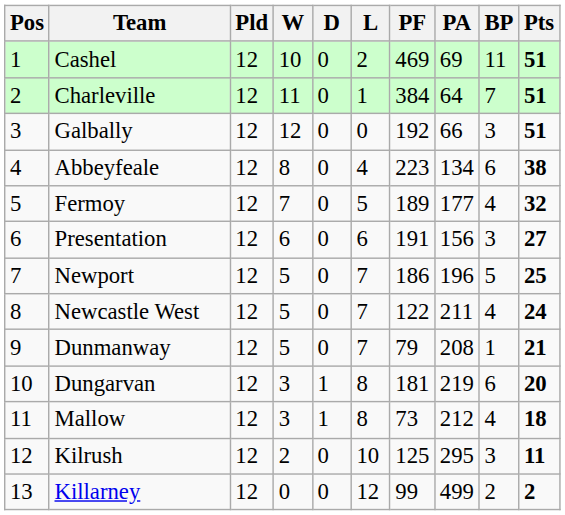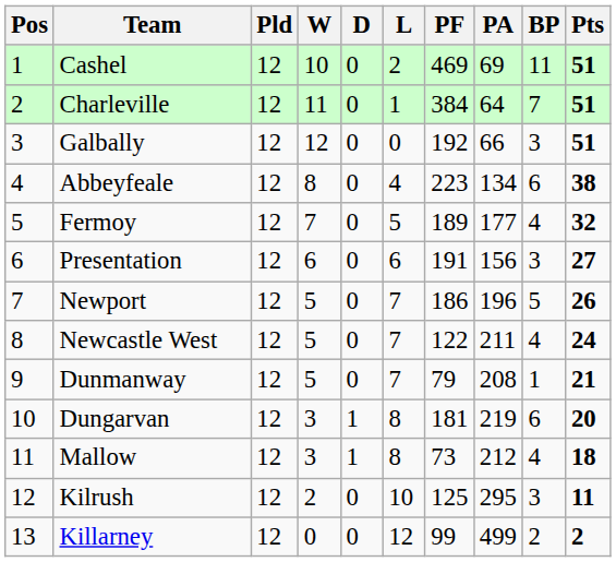 <table class="wikitable" style="float:left; margin-right:15px; text-align: left;">
 <tr>
 <th width="20">Pos</th>
 <th width="120">Team</th>
 <th width="20">Pld</th>
 <th width="20">W</th>
 <th width="20">D</th>
 <th width="20">L</th>
 <th width="20">PF</th>
 <th width="20">PA</th>
 <th width="20">BP</th>
 <th width="20">Pts</th>
 </tr>
 <tr bgcolor=#ccffcc>
 <td align=left>1</td>
 <td>Cashel</td>
 <td>12</td>
 <td>10</td>
 <td>0</td>
 <td>2</td>
 <td>469</td>
 <td>69</td>
 <td>11</td>
 <td><strong>51</strong></td>
 </tr>
 <tr bgcolor=#ccffcc>
 <td align=left>2</td>
 <td>Charleville</td>
 <td>12</td>
 <td>11</td>
 <td>0</td>
 <td>1</td>
 <td>384</td>
 <td>64</td>
 <td>7</td>
 <td><strong>51</strong></td>
 </tr>
 <tr>
 <td align=left>3</td>
 <td>Galbally</td>
 <td>12</td>
 <td>12</td>
 <td>0</td>
 <td>0</td>
 <td>192</td>
 <td>66</td>
 <td>3</td>
 <td><strong>51</strong></td>
 </tr>
 <tr>
 <td align=left>4</td>
 <td>Abbeyfeale</td>
 <td>12</td>
 <td>8</td>
 <td>0</td>
 <td>4</td>
 <td>223</td>
 <td>134</td>
 <td>6</td>
 <td><strong>38</strong></td>
 </tr>
 <tr>
 <td align=left>5</td>
 <td>Fermoy</td>
 <td>12</td>
 <td>7</td>
 <td>0</td>
 <td>5</td>
 <td>189</td>
 <td>177</td>
 <td>4</td>
 <td><strong>32</strong></td>
 </tr>
 <tr>
 <td align=left>6</td>
 <td>Presentation</td>
 <td>12</td>
 <td>6</td>
 <td>0</td>
 <td>6</td>
 <td>191</td>
 <td>156</td>
 <td>3</td>
 <td><strong>27</strong></td>
 </tr>
 <tr>
 <td align=left>7</td>
 <td>Newport</td>
 <td>12</td>
 <td>5</td>
 <td>0</td>
 <td>7</td>
 <td>186</td>
 <td>196</td>
 <td>5</td>
-<td><strong>25</strong></td>
+<td><strong>26</strong></td>
 </tr>
 <tr>
 <td align=left>8</td>
 <td>Newcastle West</td>
 <td>12</td>
 <td>5</td>
 <td>0</td>
 <td>7</td>
 <td>122</td>
 <td>211</td>
 <td>4</td>
 <td><strong>24</strong></td>
 </tr>
 <tr>
 <td align=left>9</td>
 <td>Dunmanway</td>
 <td>12</td>
 <td>5</td>
 <td>0</td>
 <td>7</td>
 <td>79</td>
 <td>208</td>
 <td>1</td>
 <td><strong>21</strong></td>
 </tr>
 <tr>
 <td align=left>10</td>
 <td>Dungarvan</td>
 <td>12</td>
 <td>3</td>
 <td>1</td>
 <td>8</td>
 <td>181</td>
 <td>219</td>
 <td>6</td>
 <td><strong>20</strong></td>
 </tr>
 <tr>
 <td align=left>11</td>
 <td>Mallow</td>
 <td>12</td>
 <td>3</td>
 <td>1</td>
 <td>8</td>
 <td>73</td>
 <td>212</td>
 <td>4</td>
 <td><strong>18</strong></td>
 </tr>
 <tr>
 <td align=left>12</td>
 <td>Kilrush</td>
 <td>12</td>
 <td>2</td>
 <td>0</td>
 <td>10</td>
 <td>125</td>
 <td>295</td>
 <td>3</td>
 <td><strong>11</strong></td>
 </tr>
 <tr>
 <td align=left>13</td>
 <td><a href='#'>Killarney</a></td>
 <td>12</td>
 <td>0</td>
 <td>0</td>
 <td>12</td>
 <td>99</td>
 <td>499</td>
 <td>2</td>
 <td><strong>2</strong></td>
 </tr>
 </table>
